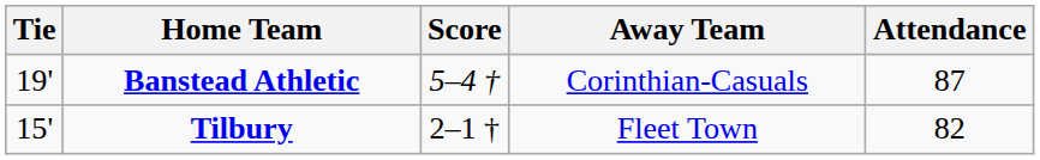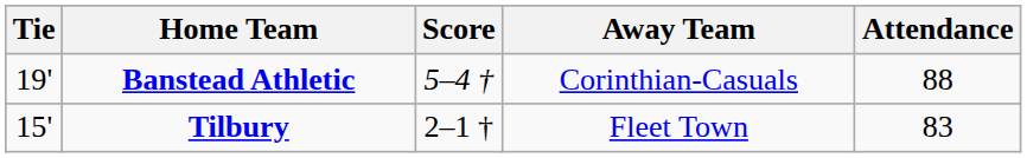 <table class="wikitable" style="text-align:center;">
 <tr>
 <th width=20>Tie</th>
 <th width=175>Home Team</th>
 <th width=20>Score</th>
 <th width=175>Away Team</th>
 <th width=20>Attendance</th>
 </tr>
 <tr>
 <td>19'</td>
 <td><strong><a href='#'>Banstead Athletic</a></strong></td>
 <td><em>5–4 †</em></td>
 <td><a href='#'>Corinthian-Casuals</a></td>
-<td>87</td>
+<td>88</td>
 </tr>
 <tr>
 <td>15'</td>
 <td><strong><a href='#'>Tilbury</a></strong></td>
 <td>2–1 †</td>
 <td><a href='#'>Fleet Town</a></td>
-<td>82</td>
+<td>83</td>
 </tr>
 </table>
